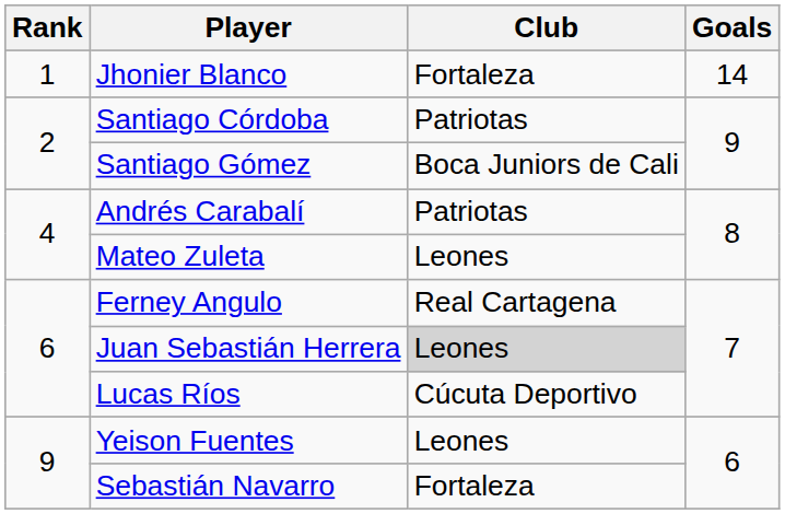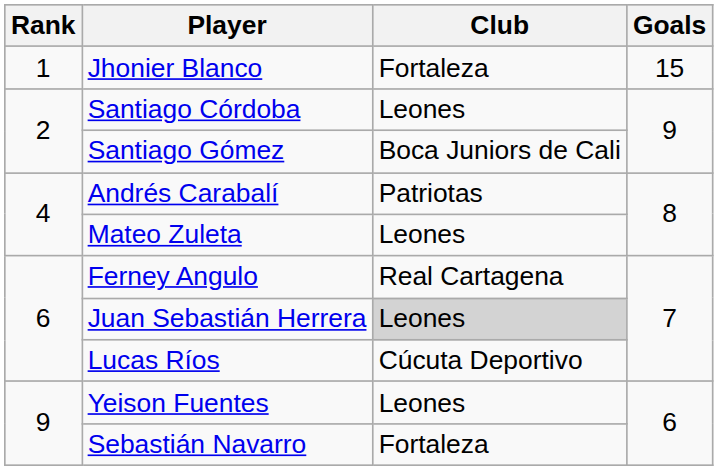 <table class="wikitable" border="1">
 <tr>
 <th>Rank</th>
 <th>Player</th>
 <th>Club</th>
 <th>Goals</th>
 </tr>
 <tr>
 <td align=center>1</td>
 <td> <a href='#'>Jhonier Blanco</a></td>
 <td>Fortaleza</td>
-<td align=center>14</td>
+<td align=center>15</td>
 </tr>
 <tr>
 <td rowspan=2 align=center>2</td>
 <td> <a href='#'>Santiago Córdoba</a></td>
-<td>Patriotas</td>
+<td>Leones</td>
 <td rowspan=2 align=center>9</td>
 </tr>
 <tr>
 <td> <a href='#'>Santiago Gómez</a></td>
 <td>Boca Juniors de Cali</td>
 </tr>
 <tr>
 <td rowspan=2 align=center>4</td>
 <td> <a href='#'>Andrés Carabalí</a></td>
 <td>Patriotas</td>
 <td rowspan=2 align=center>8</td>
 </tr>
 <tr>
 <td> <a href='#'>Mateo Zuleta</a></td>
 <td>Leones</td>
 </tr>
 <tr>
 <td rowspan=3 align=center>6</td>
 <td> <a href='#'>Ferney Angulo</a></td>
 <td>Real Cartagena</td>
 <td rowspan=3 align=center>7</td>
 </tr>
 <tr>
 <td> <a href='#'>Juan Sebastián Herrera</a></td>
 <td style="background: lightgrey;">Leones</td>
 </tr>
 <tr>
 <td> <a href='#'>Lucas Ríos</a></td>
 <td>Cúcuta Deportivo</td>
 </tr>
 <tr>
 <td rowspan=2 align=center>9</td>
 <td> <a href='#'>Yeison Fuentes</a></td>
 <td>Leones</td>
 <td rowspan=2 align=center>6</td>
 </tr>
 <tr>
 <td> <a href='#'>Sebastián Navarro</a></td>
 <td>Fortaleza</td>
 </tr>
 </table>
